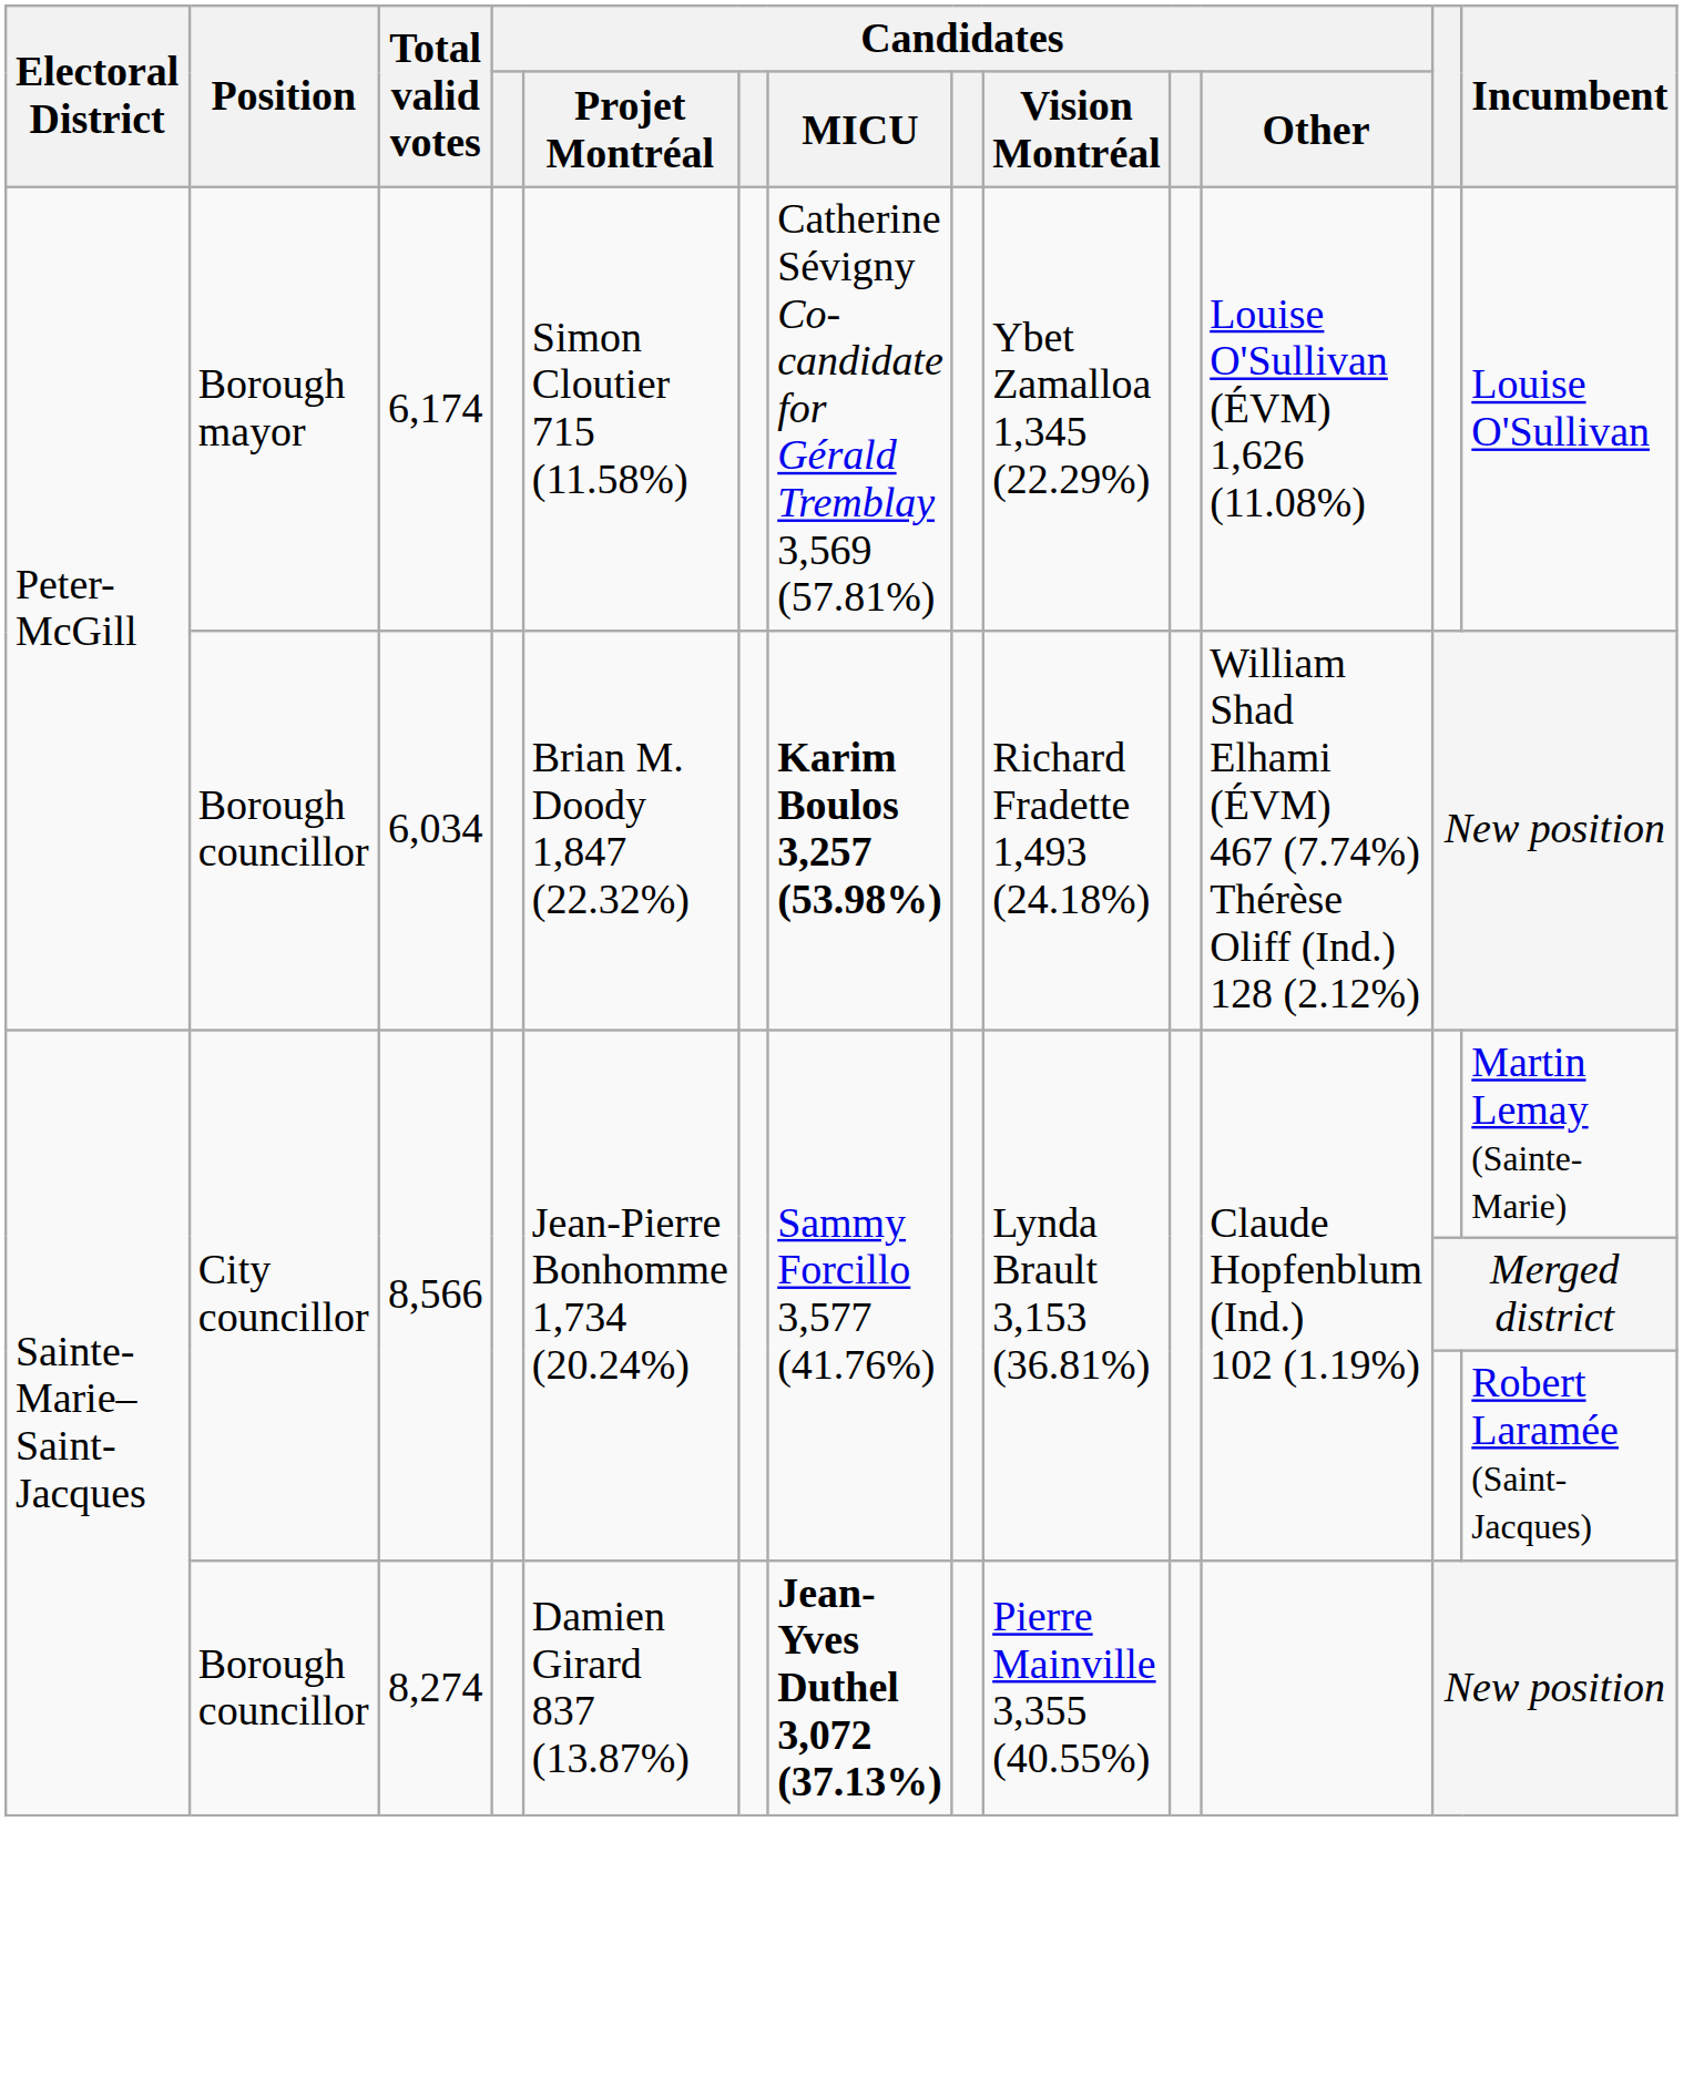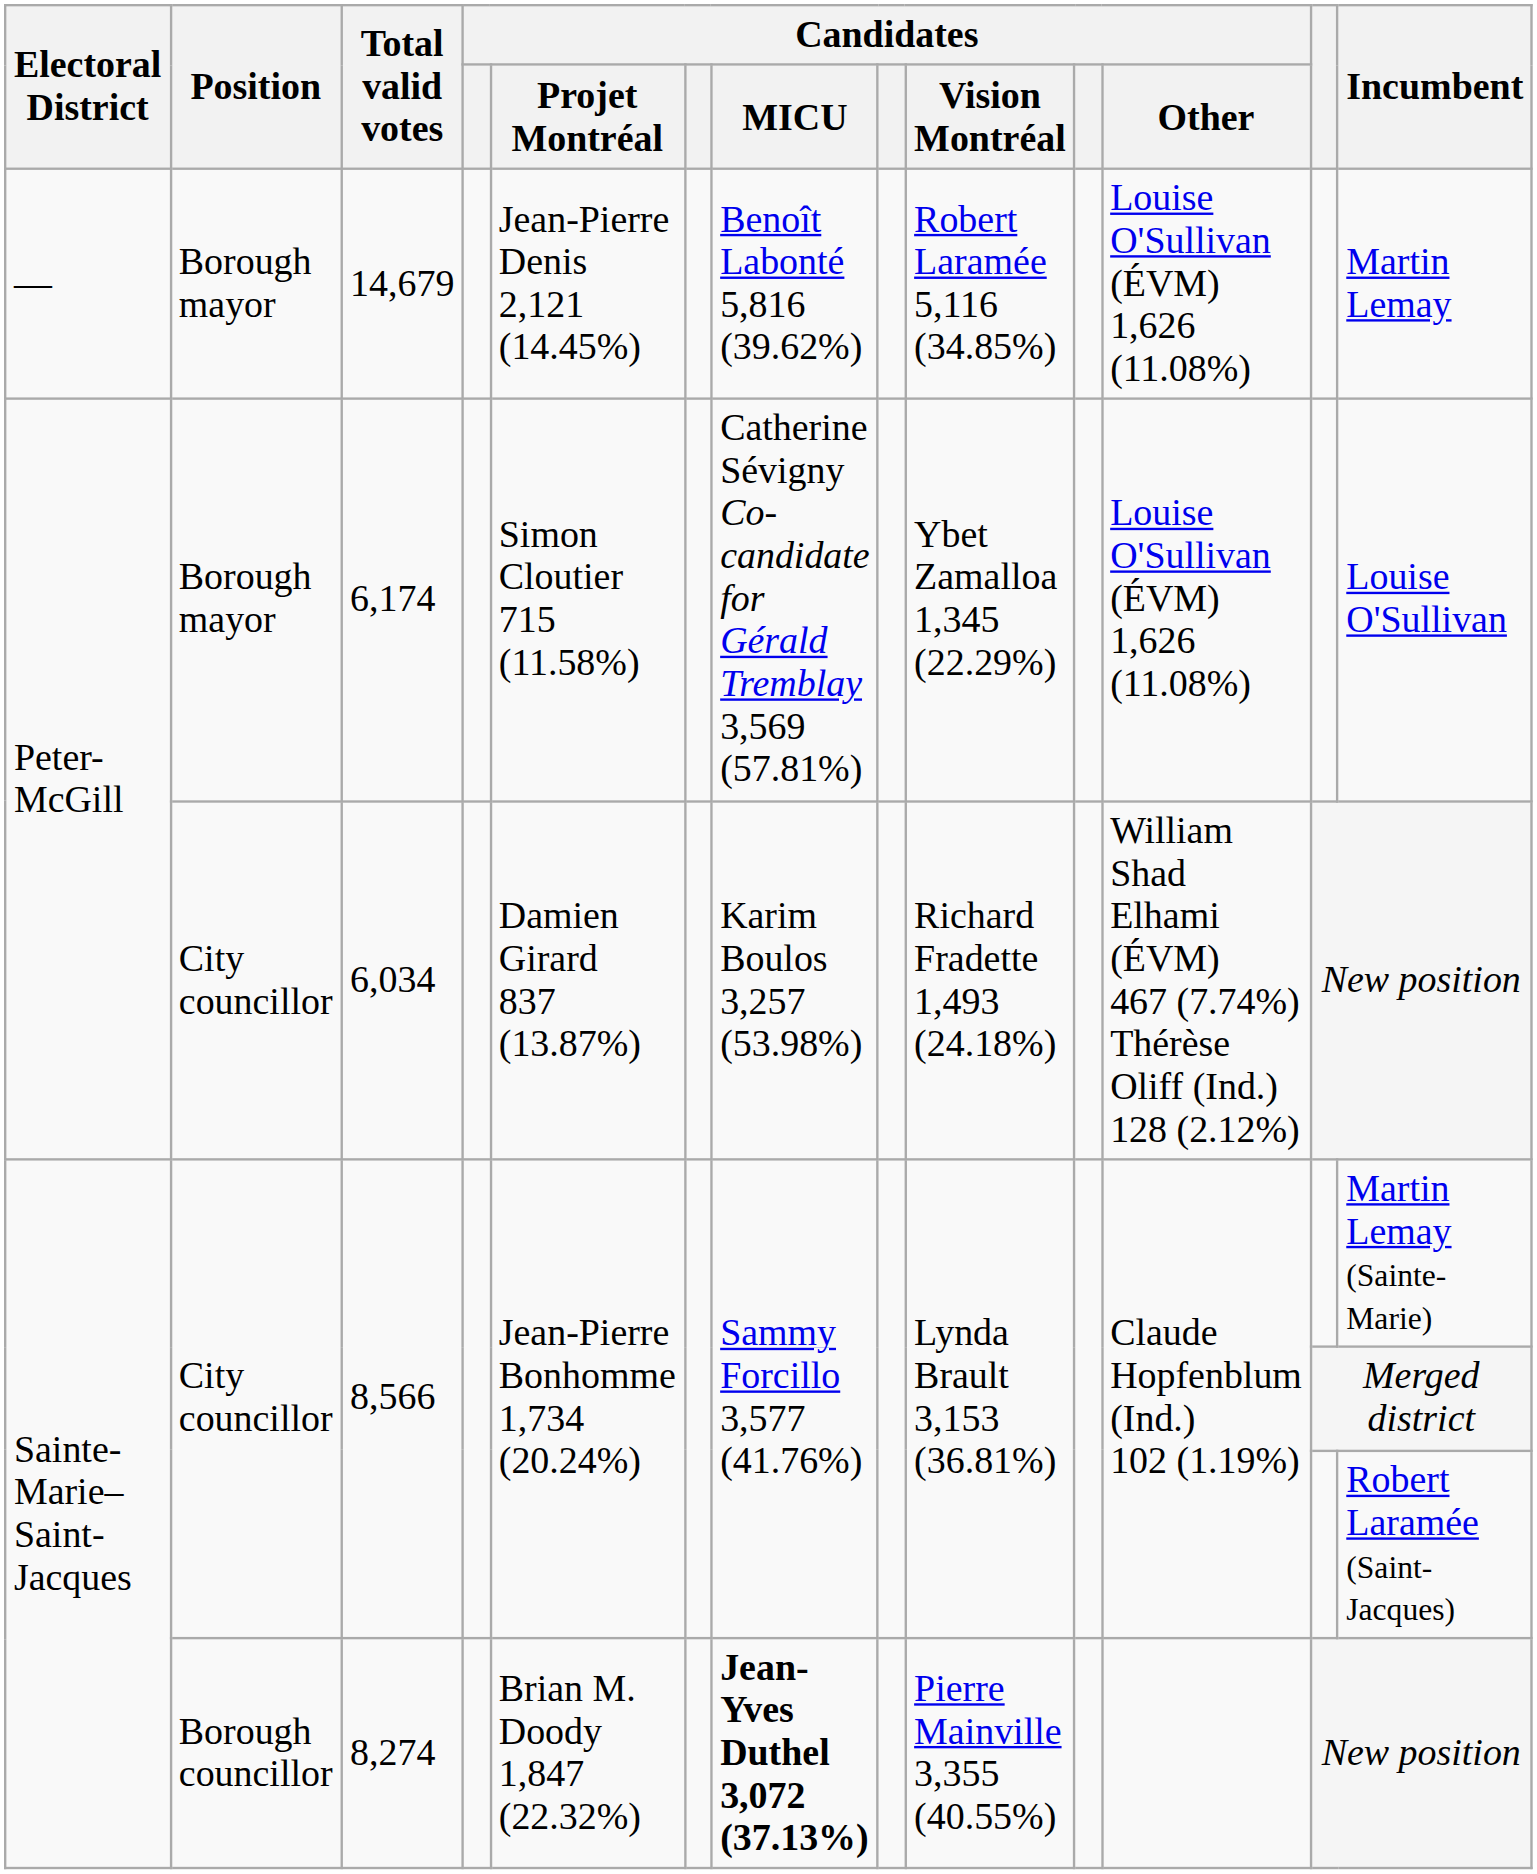 <table class="wikitable" width="100%">
 <tr>
 <th width=10% rowspan=2>Electoral District</th>
 <th width=8% rowspan=2>Position</th>
 <th width=6% rowspan=2>Total valid votes</th>
 <th colspan=8>Candidates</th>
 <th width=1% rowspan=2> </th>
 <th width=10% rowspan=2>Incumbent</th>
 </tr>
 <tr>
 <th width=1% > </th>
 <th width=12% ><span>Projet Montréal</span></th>
 <th width=1% > </th>
 <th width=12% >MICU</th>
 <th width=1% > </th>
 <th width=12% >Vision Montréal</th>
 <th width=1% > </th>
 <th width=12% >Other</th>
 </tr>
 <tr>
+<td>—</td>
+<td>Borough mayor</td>
+<td>14,679</td>
+<td></td>
+<td>Jean-Pierre Denis<br>2,121 (14.45%)</td>
+<td> </td>
+<td><a href='#'>Benoît Labonté</a><br>5,816 (39.62%)</td>
+<td></td>
+<td><a href='#'>Robert Laramée</a><br>5,116 (34.85%)</td>
+<td></td>
+<td><a href='#'>Louise O'Sullivan</a> (ÉVM)<br>1,626 (11.08%)</td>
+<td> </td>
+<td><a href='#'>Martin Lemay</a></td>
+</tr>
+<tr>
 <td rowspan=2>Peter-McGill</td>
 <td>Borough mayor</td>
 <td>6,174</td>
 <td></td>
 <td>Simon Cloutier<br>715 (11.58%)</td>
 <td> </td>
 <td>Catherine Sévigny<br><em>Co-candidate for<br><a href='#'>Gérald Tremblay</a></em><br>3,569 (57.81%)</td>
 <td></td>
 <td>Ybet Zamalloa<br>1,345 (22.29%)</td>
 <td></td>
 <td><a href='#'>Louise O'Sullivan</a> (ÉVM)<br>1,626 (11.08%)</td>
 <td> </td>
 <td><a href='#'>Louise O'Sullivan</a></td>
 </tr>
 <tr>
-<td>Borough councillor</td>
+<td>City councillor</td>
 <td>6,034</td>
 <td></td>
-<td>Brian M. Doody<br>1,847 (22.32%)</td>
+<td>Damien Girard<br>837 (13.87%)</td>
 <td> </td>
-<td><strong>Karim Boulos<br>3,257 (53.98%)</strong></td>
+<td>Karim Boulos<br>3,257 (53.98%)</td>
 <td></td>
 <td>Richard Fradette<br>1,493 (24.18%)</td>
 <td></td>
 <td>William Shad Elhami (ÉVM)<br>467 (7.74%)<br>Thérèse Oliff (Ind.)<br>128 (2.12%)</td>
 <td colspan="2" style="background:whitesmoke; text-align:center;"><em>New position</em></td>
 </tr>
 <tr>
 <td rowspan=4>Sainte-Marie–Saint-Jacques</td>
 <td rowspan=3>City councillor</td>
 <td rowspan=3>8,566</td>
 <td rowspan=3></td>
 <td rowspan=3>Jean-Pierre Bonhomme<br>1,734 (20.24%)</td>
 <td rowspan=3 > </td>
 <td rowspan=3><a href='#'>Sammy Forcillo</a><br>3,577 (41.76%)</td>
 <td rowspan=3></td>
 <td rowspan=3>Lynda Brault<br>3,153 (36.81%)</td>
 <td rowspan=3></td>
 <td rowspan=3>Claude Hopfenblum (Ind.)<br>102 (1.19%)</td>
 <td> </td>
 <td><a href='#'>Martin Lemay</a><br><small>(Sainte-Marie)</small></td>
 </tr>
 <tr>
 <td colspan="2" style="background:whitesmoke; text-align:center;"><em>Merged district</em></td>
 </tr>
 <tr>
 <td> </td>
 <td><a href='#'>Robert Laramée</a><br><small>(Saint-Jacques)</small></td>
 </tr>
 <tr>
 <td>Borough councillor</td>
 <td>8,274</td>
 <td></td>
-<td>Damien Girard<br>837 (13.87%)</td>
+<td>Brian M. Doody<br>1,847 (22.32%)</td>
 <td></td>
 <td><strong>Jean-Yves Duthel<br>3,072 (37.13%)</strong></td>
 <td> </td>
 <td><a href='#'>Pierre Mainville</a><br>3,355 (40.55%)</td>
 <td></td>
 <td></td>
 <td colspan="2" style="background:whitesmoke; text-align:center;"><em>New position</em></td>
 </tr>
 </table>
